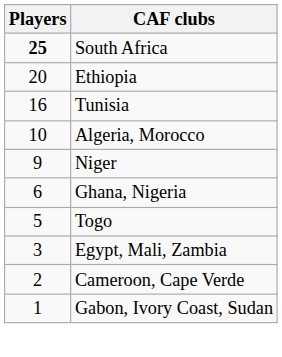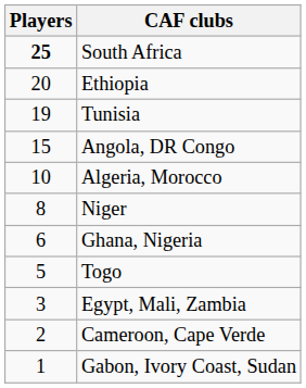 <table class="wikitable">
 <tr>
 <th>Players</th>
 <th>CAF clubs</th>
 </tr>
 <tr>
 <td align="center"><strong>25</strong></td>
 <td> South Africa</td>
 </tr>
 <tr>
 <td align="center">20</td>
 <td> Ethiopia</td>
 </tr>
 <tr>
-<td align="center">16</td>
+<td align="center">19</td>
 <td> Tunisia</td>
+</tr>
+<tr>
+<td align="center">15</td>
+<td> Angola,  DR Congo</td>
 </tr>
 <tr>
 <td align="center">10</td>
 <td> Algeria,  Morocco</td>
 </tr>
 <tr>
-<td align="center">9</td>
+<td align="center">8</td>
 <td> Niger</td>
 </tr>
 <tr>
 <td align="center">6</td>
 <td> Ghana,  Nigeria</td>
 </tr>
 <tr>
 <td align="center">5</td>
 <td> Togo</td>
 </tr>
 <tr>
 <td align="center">3</td>
 <td> Egypt,  Mali,  Zambia</td>
 </tr>
 <tr>
 <td align="center">2</td>
 <td> Cameroon,  Cape Verde</td>
 </tr>
 <tr>
 <td align="center">1</td>
 <td> Gabon,  Ivory Coast,  Sudan</td>
 </tr>
 </table>
